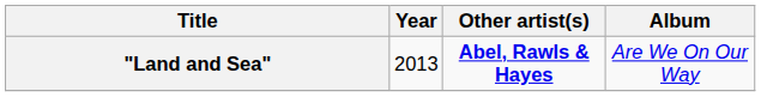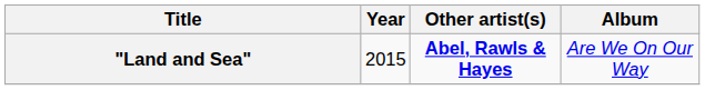 <table class="wikitable plainrowheaders" style="text-align:center;" border="1">
 <tr>
 <th scope="col" style="width:19em;">Title</th>
 <th scope="col">Year</th>
 <th scope="col">Other artist(s)</th>
 <th scope="col">Album</th>
 </tr>
 <tr>
 <th scope="row">"Land and Sea"</th>
-<td rowspan="1">2013</td>
+<td rowspan="1">2015</td>
 <td><strong><a href='#'>Abel, Rawls & Hayes</a></strong></td>
 <td><em><a href='#'>Are We On Our Way</a></em></td>
 </tr>
 <tr>
 </tr>
 </table>
